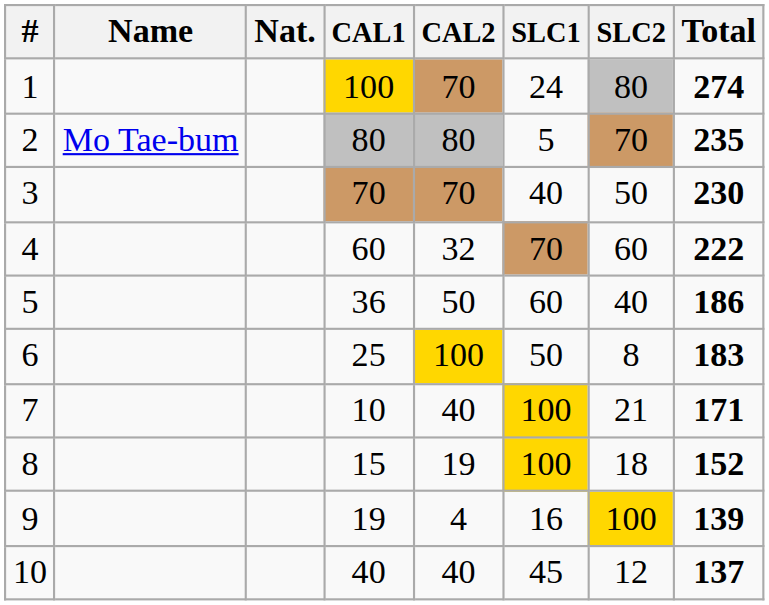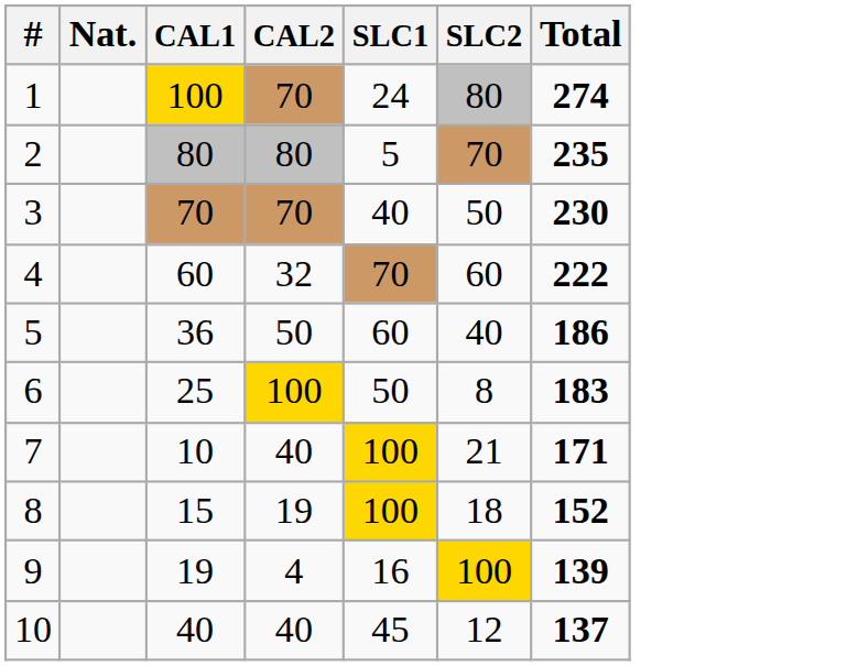 <table class="wikitable sortable" style="text-align:center;">
 <tr>
 <th>#</th>
-<th>Name</th>
 <th>Nat.</th>
 <th><small>CAL1</small></th>
 <th><small>CAL2</small></th>
 <th><small>SLC1</small></th>
 <th><small>SLC2</small></th>
 <th>Total</th>
 </tr>
 <tr>
 <td>1</td>
-<td align=left></td>
 <td></td>
 <td bgcolor=gold>100</td>
 <td bgcolor=cc9966>70</td>
 <td>24</td>
 <td bgcolor=silver>80</td>
 <td><strong>274</strong></td>
 </tr>
 <tr>
 <td>2</td>
-<td align=left><a href='#'>Mo Tae-bum</a></td>
 <td></td>
 <td bgcolor=silver>80</td>
 <td bgcolor=silver>80</td>
 <td>5</td>
 <td bgcolor=cc9966>70</td>
 <td><strong>235</strong></td>
 </tr>
 <tr>
 <td>3</td>
-<td align=left></td>
 <td></td>
 <td bgcolor=cc9966>70</td>
 <td bgcolor=cc9966>70</td>
 <td>40</td>
 <td>50</td>
 <td><strong>230</strong></td>
 </tr>
 <tr>
 <td>4</td>
-<td align=left></td>
 <td></td>
 <td>60</td>
 <td>32</td>
 <td bgcolor=cc9966>70</td>
 <td>60</td>
 <td><strong>222</strong></td>
 </tr>
 <tr>
 <td>5</td>
-<td align=left></td>
 <td></td>
 <td>36</td>
 <td>50</td>
 <td>60</td>
 <td>40</td>
 <td><strong>186</strong></td>
 </tr>
 <tr>
 <td>6</td>
-<td align=left></td>
 <td></td>
 <td>25</td>
 <td bgcolor=gold>100</td>
 <td>50</td>
 <td>8</td>
 <td><strong>183</strong></td>
 </tr>
 <tr>
 <td>7</td>
-<td align=left></td>
 <td></td>
 <td>10</td>
 <td>40</td>
 <td bgcolor=gold>100</td>
 <td>21</td>
 <td><strong>171</strong></td>
 </tr>
 <tr>
 <td>8</td>
-<td align=left></td>
 <td></td>
 <td>15</td>
 <td>19</td>
 <td bgcolor=gold>100</td>
 <td>18</td>
 <td><strong>152</strong></td>
 </tr>
 <tr>
 <td>9</td>
-<td align=left></td>
 <td></td>
 <td>19</td>
 <td>4</td>
 <td>16</td>
 <td bgcolor=gold>100</td>
 <td><strong>139</strong></td>
 </tr>
 <tr>
 <td>10</td>
-<td align=left></td>
 <td></td>
 <td>40</td>
 <td>40</td>
 <td>45</td>
 <td>12</td>
 <td><strong>137</strong></td>
 </tr>
 </table>
